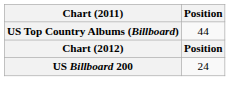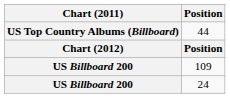 <table class="wikitable plainrowheaders" style="text-align:center">
 <tr>
 <th scope="col">Chart (2011)</th>
 <th scope="col">Position</th>
 </tr>
 <tr>
 <th scope="row">US Top Country Albums (<em>Billboard</em>)</th>
 <td>44</td>
 </tr>
 <tr>
 <th scope="col">Chart (2012)</th>
 <th scope="col">Position</th>
 </tr>
 <tr>
 <th scope="row">US <em>Billboard</em> 200</th>
+<td>109</td>
+</tr>
+<tr>
+<th scope="row">US <em>Billboard</em> 200</th>
 <td>24</td>
 </tr>
 </table>
